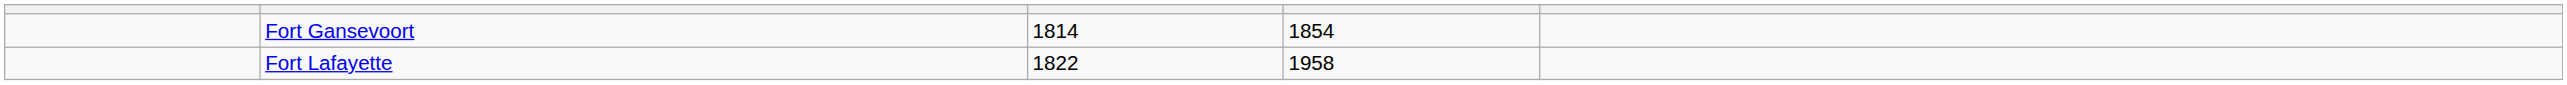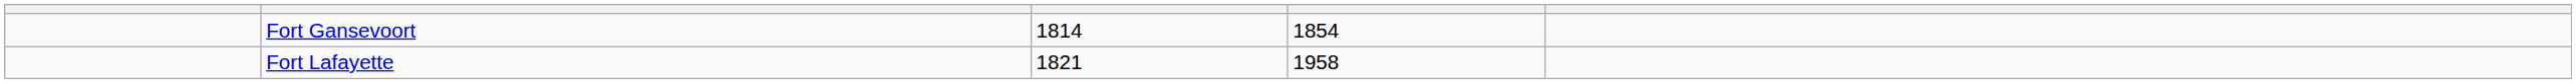 <table class="wikitable sortable" style="width:100%;">
 <tr>
 <th style="width:10%;"></th>
 <th style="width:30%;"></th>
 <th style="width:10%;"></th>
 <th style="width:10%;"></th>
 <th style="width:40%;"></th>
 </tr>
 <tr>
 <td></td>
 <td><a href='#'>Fort Gansevoort</a></td>
 <td>1814</td>
 <td>1854</td>
 <td></td>
 </tr>
 <tr>
 <td></td>
 <td><a href='#'>Fort Lafayette</a></td>
-<td>1822</td>
+<td>1821</td>
 <td>1958</td>
 <td></td>
 </tr>
 </table>
